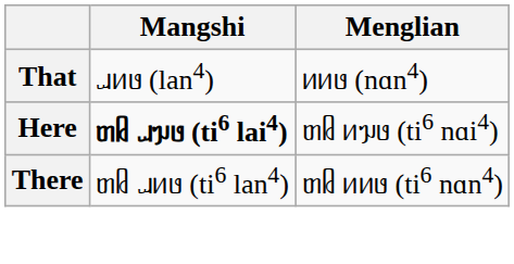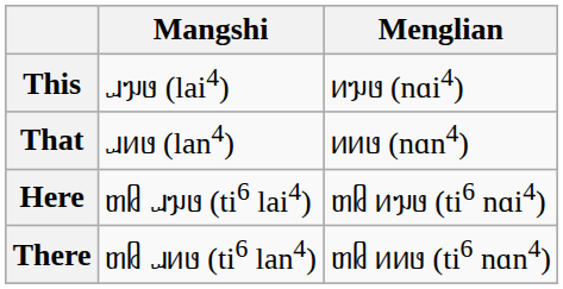 <table class="wikitable">
 <tr>
 <th></th>
 <th>Mangshi</th>
 <th>Menglian</th>
+</tr>
+<tr>
+<th>This</th>
+<td>ᥘᥭᥳ (lai<sup>4</sup>)</td>
+<td>ᥢᥭᥳ (nɑi<sup>4</sup>)</td>
 </tr>
 <tr>
 <th>That</th>
 <td>ᥘᥢᥳ (lan<sup>4</sup>)</td>
 <td>ᥢᥢᥳ (nɑn<sup>4</sup>)</td>
 </tr>
 <tr>
 <th>Here</th>
-<td><strong>ᥖᥤ ᥘᥭᥳ (ti<sup>6</sup> lai<sup>4</sup>)</strong></td>
+<td>ᥖᥤ ᥘᥭᥳ (ti<sup>6</sup> lai<sup>4</sup>)</td>
 <td>ᥖᥤ ᥢᥭᥳ (ti<sup>6</sup> nɑi<sup>4</sup>)</td>
 </tr>
 <tr>
 <th>There</th>
 <td>ᥖᥤ ᥘᥢᥳ (ti<sup>6</sup> lan<sup>4</sup>)</td>
 <td>ᥖᥤ ᥢᥢᥳ (ti<sup>6</sup> nɑn<sup>4</sup>)</td>
 </tr>
 </table>
